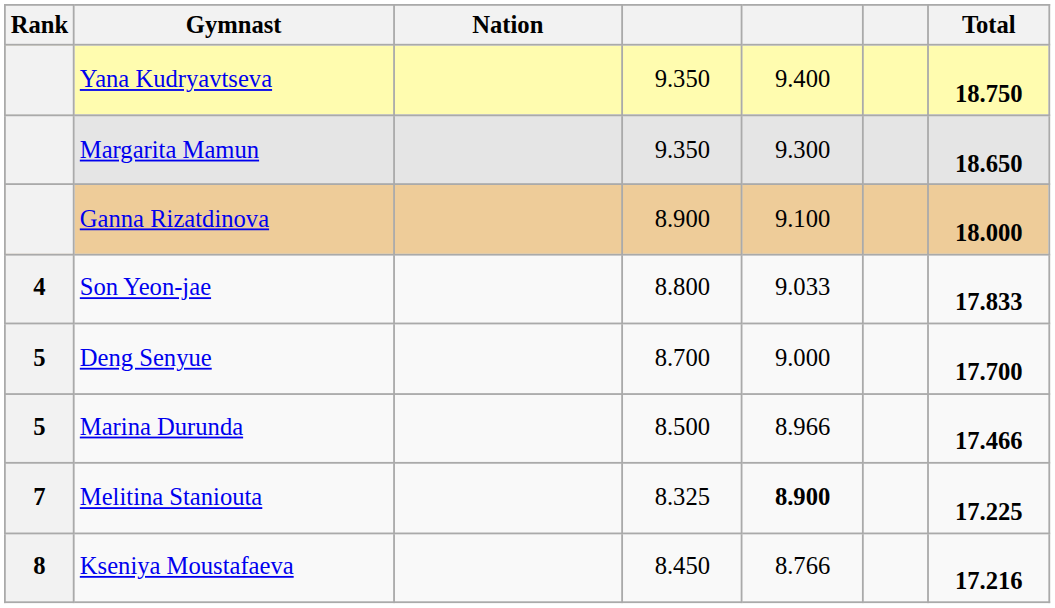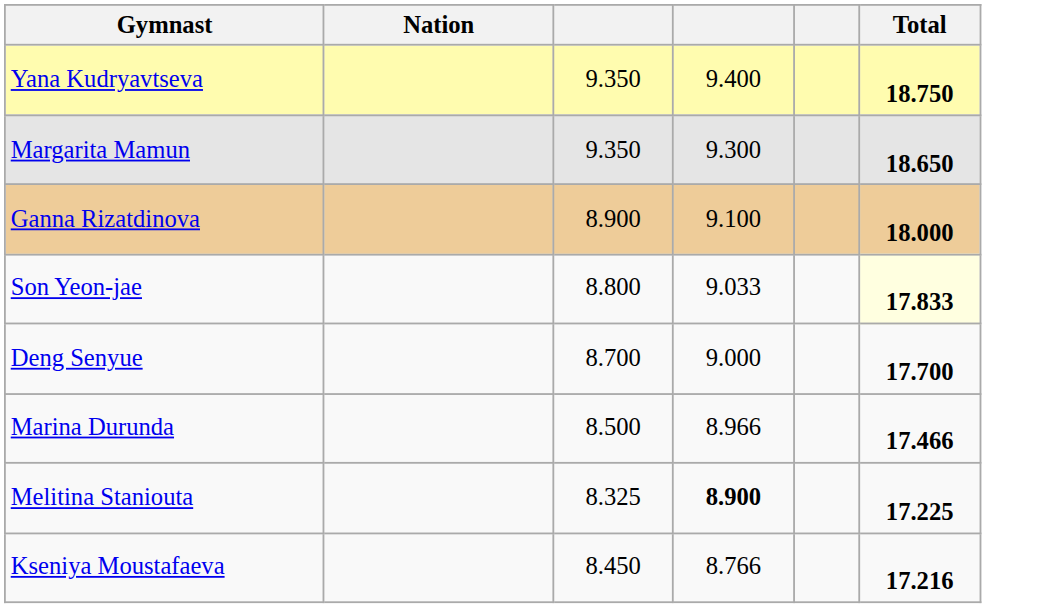 <table class="wikitable sortable" style="text-align:center; font-size:85%">
 <tr>
-<th scope="col" style="width:20px;">Rank</th>
 <th ! scope="col" style="width:170px;">Gymnast</th>
 <th ! scope="col" style="width:120px;">Nation</th>
 <th ! scope="col" style="width:60px;"></th>
 <th ! scope="col" style="width:60px;"></th>
 <th ! scope="col" style="width:30px;"></th>
 <th ! scope="col" style="width:60px;">Total</th>
 </tr>
 <tr bgcolor=fffcaf>
-<th scope=row></th>
 <td align=left><a href='#'>Yana Kudryavtseva</a></td>
 <td style="text-align:left;"></td>
 <td>9.350</td>
 <td>9.400</td>
 <td></td>
 <td><br><strong>18.750</strong></td>
 </tr>
 <tr bgcolor=e5e5e5>
-<th scope=row></th>
 <td align=left><a href='#'>Margarita Mamun</a></td>
 <td style="text-align:left;"></td>
 <td>9.350</td>
 <td>9.300</td>
 <td></td>
 <td><br><strong>18.650</strong></td>
 </tr>
 <tr bgcolor=eecc99>
-<th scope=row></th>
 <td align=left><a href='#'>Ganna Rizatdinova</a></td>
 <td style="text-align:left;"></td>
 <td>8.900</td>
 <td>9.100</td>
 <td></td>
 <td><br><strong>18.000</strong></td>
 </tr>
 <tr>
-<th scope=row>4</th>
 <td align=left><a href='#'>Son Yeon-jae</a></td>
 <td style="text-align:left;"></td>
 <td>8.800</td>
 <td>9.033</td>
 <td></td>
-<td><br><strong>17.833</strong></td>
+<td style="background: lightyellow;"><br><strong>17.833</strong></td>
 </tr>
 <tr>
-<th scope=row>5</th>
 <td align=left><a href='#'>Deng Senyue</a></td>
 <td style="text-align:left;"></td>
 <td>8.700</td>
 <td>9.000</td>
 <td></td>
 <td><br><strong>17.700</strong></td>
 </tr>
 <tr>
-<th scope=row>5</th>
 <td align=left><a href='#'>Marina Durunda</a></td>
 <td style="text-align:left;"></td>
 <td>8.500</td>
 <td>8.966</td>
 <td></td>
 <td><br><strong>17.466</strong></td>
 </tr>
 <tr>
-<th scope=row>7</th>
 <td align=left><a href='#'>Melitina Staniouta</a></td>
 <td style="text-align:left;"></td>
 <td>8.325</td>
 <td><strong>8.900</strong></td>
 <td></td>
 <td><br><strong>17.225</strong></td>
 </tr>
 <tr>
-<th scope=row>8</th>
 <td align=left><a href='#'>Kseniya Moustafaeva</a></td>
 <td style="text-align:left;"></td>
 <td>8.450</td>
 <td>8.766</td>
 <td></td>
 <td><br><strong>17.216</strong></td>
 </tr>
 </table>
